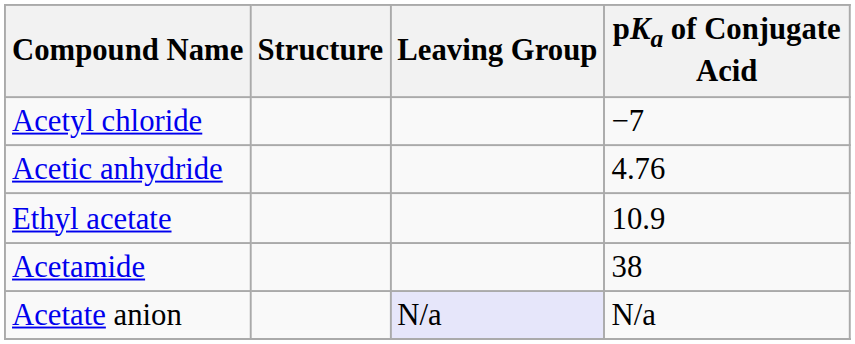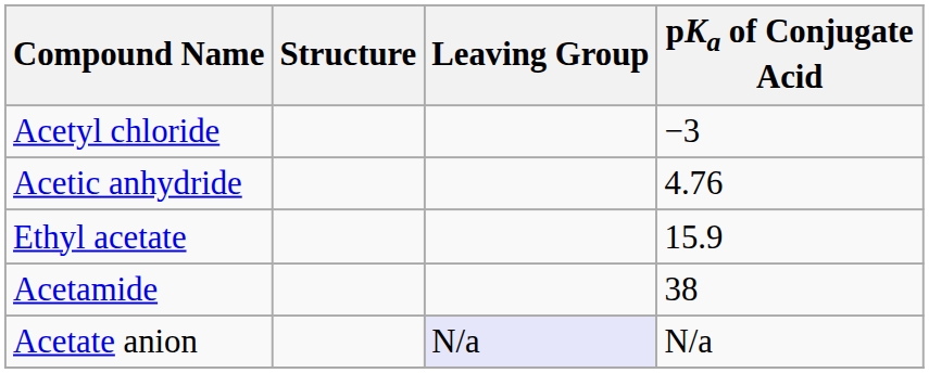 <table class="wikitable">
 <tr>
 <th>Compound Name</th>
 <th>Structure</th>
 <th>Leaving Group</th>
 <th width="120">p<em>K<sub>a</sub></em> of Conjugate Acid</th>
 </tr>
 <tr>
 <td><a href='#'>Acetyl chloride</a></td>
 <td></td>
 <td></td>
-<td>−7</td>
+<td>−3</td>
 </tr>
 <tr>
 <td><a href='#'>Acetic anhydride</a></td>
 <td></td>
 <td></td>
 <td>4.76</td>
 </tr>
 <tr>
 <td><a href='#'>Ethyl acetate</a></td>
 <td></td>
 <td></td>
-<td>10.9</td>
+<td>15.9</td>
 </tr>
 <tr>
 <td><a href='#'>Acetamide</a></td>
 <td></td>
 <td></td>
 <td>38</td>
 </tr>
 <tr>
 <td><a href='#'>Acetate</a> anion</td>
 <td></td>
 <td style="background: lavender;">N/a</td>
 <td>N/a</td>
 </tr>
 <tr>
 </tr>
 </table>
